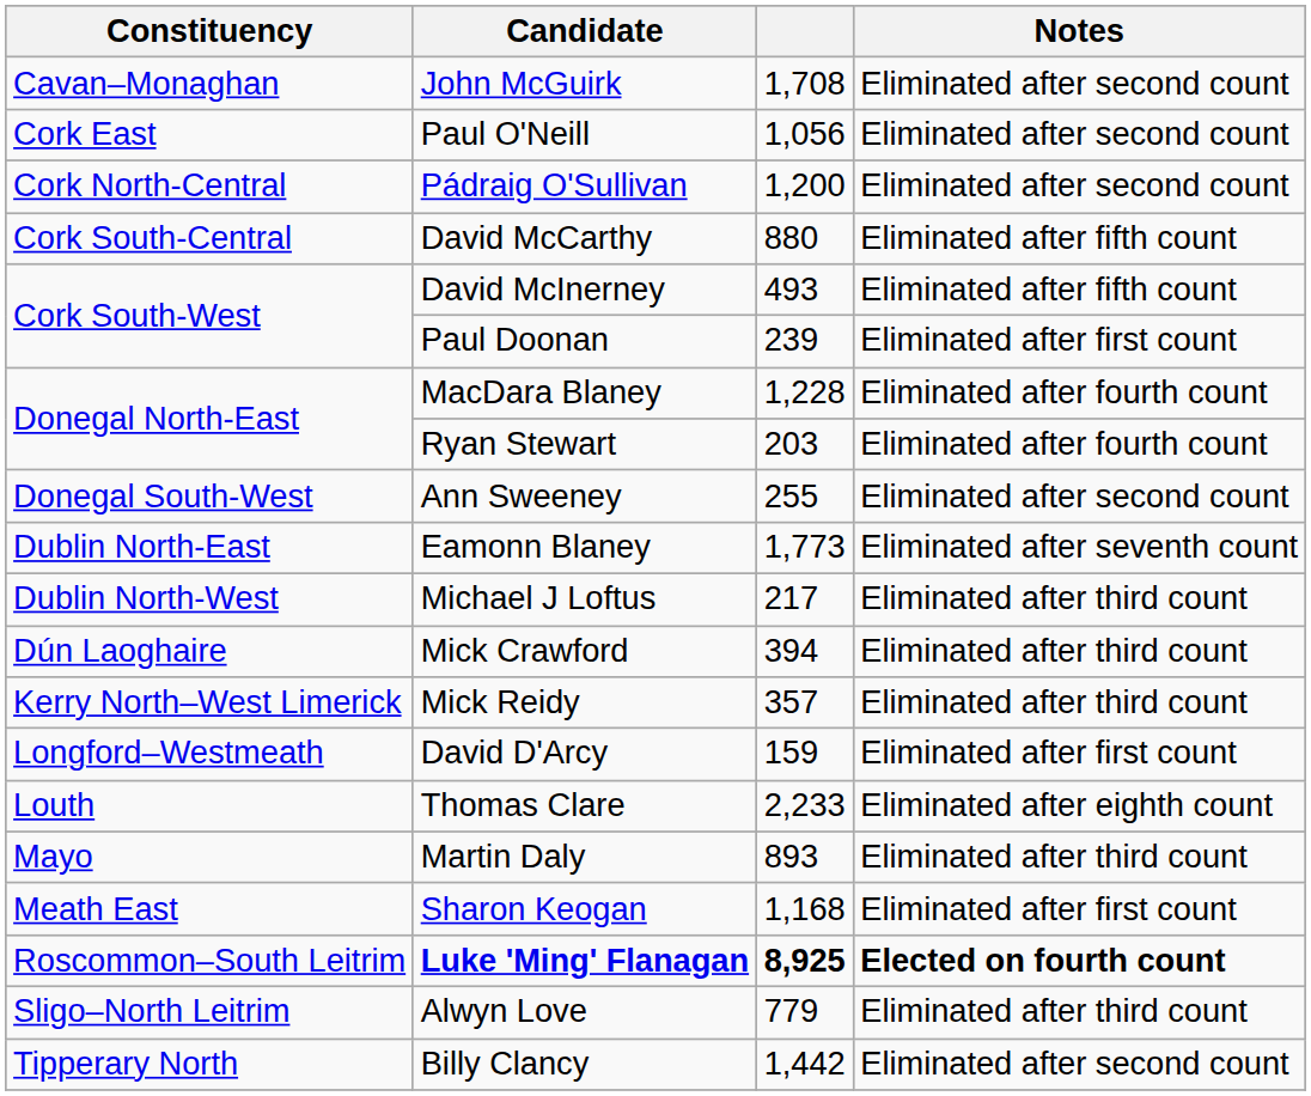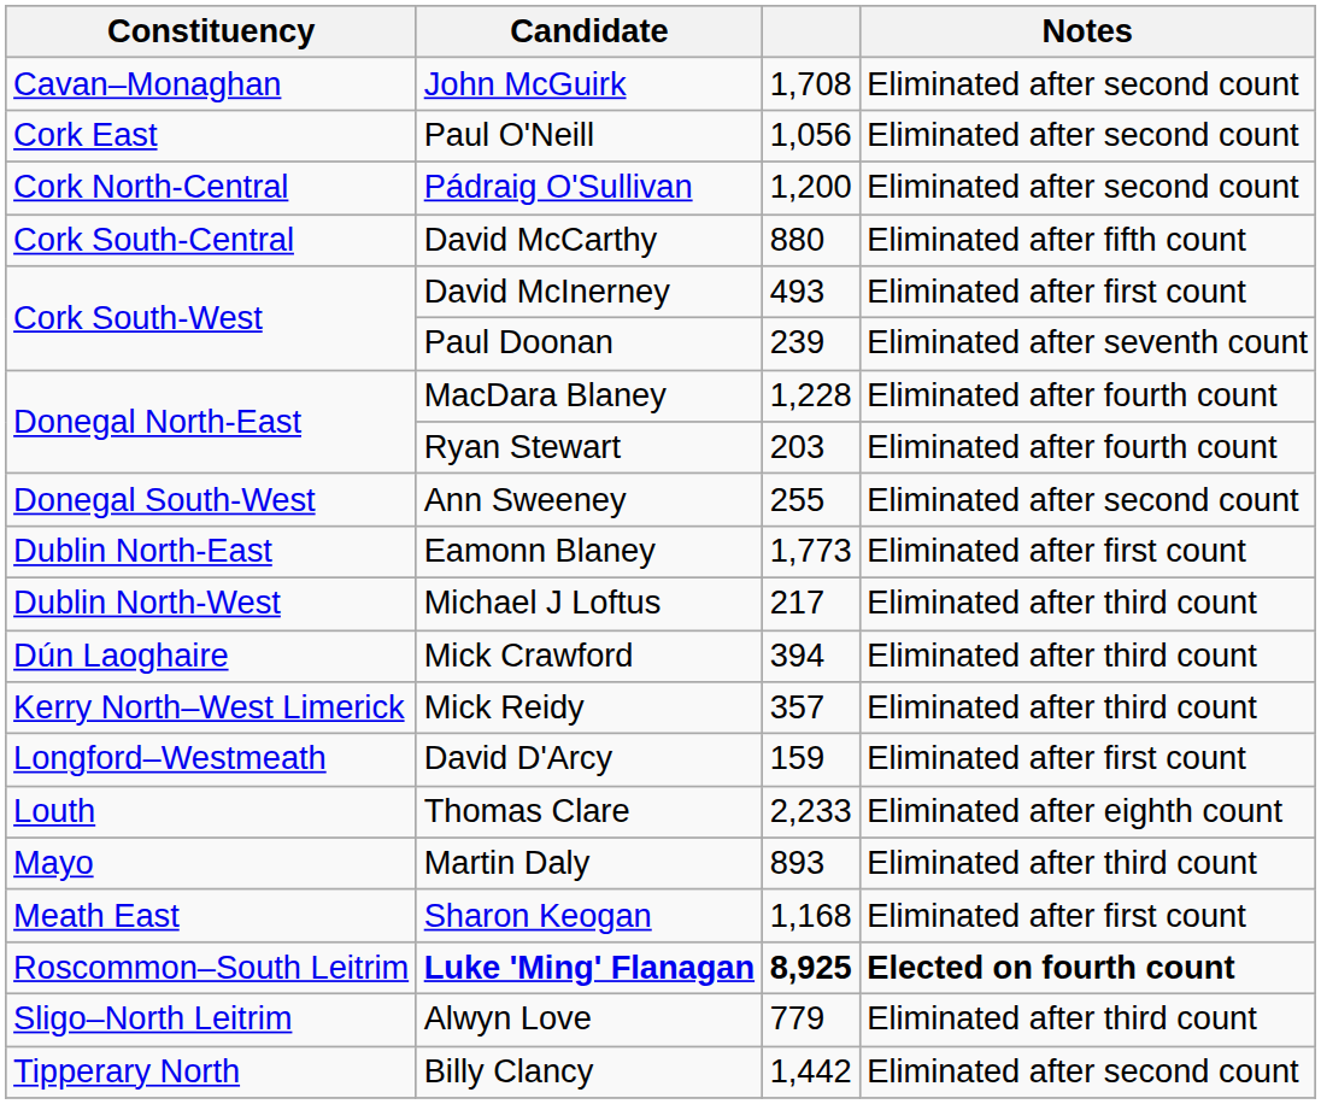 <table class="wikitable">
 <tr>
 <th>Constituency</th>
 <th>Candidate</th>
 <th></th>
 <th>Notes</th>
 </tr>
 <tr>
 <td><a href='#'>Cavan–Monaghan</a></td>
 <td><a href='#'>John McGuirk</a></td>
 <td>1,708</td>
 <td>Eliminated after second count</td>
 </tr>
 <tr>
 <td><a href='#'>Cork East</a></td>
 <td>Paul O'Neill</td>
 <td>1,056</td>
 <td>Eliminated after second count</td>
 </tr>
 <tr>
 <td><a href='#'>Cork North-Central</a></td>
 <td><a href='#'>Pádraig O'Sullivan</a></td>
 <td>1,200</td>
 <td>Eliminated after second count</td>
 </tr>
 <tr>
 <td><a href='#'>Cork South-Central</a></td>
 <td>David McCarthy</td>
 <td>880</td>
 <td>Eliminated after fifth count</td>
 </tr>
 <tr>
 <td rowspan=2><a href='#'>Cork South-West</a></td>
 <td>David McInerney</td>
 <td>493</td>
-<td>Eliminated after fifth count</td>
+<td>Eliminated after first count</td>
 </tr>
 <tr>
 <td>Paul Doonan</td>
 <td>239</td>
-<td>Eliminated after first count</td>
+<td>Eliminated after seventh count</td>
 </tr>
 <tr>
 <td rowspan=2><a href='#'>Donegal North-East</a></td>
 <td>MacDara Blaney</td>
 <td>1,228</td>
 <td>Eliminated after fourth count</td>
 </tr>
 <tr>
 <td>Ryan Stewart</td>
 <td>203</td>
 <td>Eliminated after fourth count</td>
 </tr>
 <tr>
 <td><a href='#'>Donegal South-West</a></td>
 <td>Ann Sweeney</td>
 <td>255</td>
 <td>Eliminated after second count</td>
 </tr>
 <tr>
 <td><a href='#'>Dublin North-East</a></td>
 <td>Eamonn Blaney</td>
 <td>1,773</td>
-<td>Eliminated after seventh count</td>
+<td>Eliminated after first count</td>
 </tr>
 <tr>
 <td><a href='#'>Dublin North-West</a></td>
 <td>Michael J Loftus</td>
 <td>217</td>
 <td>Eliminated after third count</td>
 </tr>
 <tr>
 <td><a href='#'>Dún Laoghaire</a></td>
 <td>Mick Crawford</td>
 <td>394</td>
 <td>Eliminated after third count</td>
 </tr>
 <tr>
 <td><a href='#'>Kerry North–West Limerick</a></td>
 <td>Mick Reidy</td>
 <td>357</td>
 <td>Eliminated after third count</td>
 </tr>
 <tr>
 <td><a href='#'>Longford–Westmeath</a></td>
 <td>David D'Arcy</td>
 <td>159</td>
 <td>Eliminated after first count</td>
 </tr>
 <tr>
 <td><a href='#'>Louth</a></td>
 <td>Thomas Clare</td>
 <td>2,233</td>
 <td>Eliminated after eighth count</td>
 </tr>
 <tr>
 <td><a href='#'>Mayo</a></td>
 <td>Martin Daly</td>
 <td>893</td>
 <td>Eliminated after third count</td>
 </tr>
 <tr>
 <td><a href='#'>Meath East</a></td>
 <td><a href='#'>Sharon Keogan</a></td>
 <td>1,168</td>
 <td>Eliminated after first count</td>
 </tr>
 <tr>
 <td><a href='#'>Roscommon–South Leitrim</a></td>
 <td><strong><a href='#'>Luke 'Ming' Flanagan</a></strong></td>
 <td><strong>8,925</strong></td>
 <td><strong>Elected on fourth count</strong></td>
 </tr>
 <tr>
 <td><a href='#'>Sligo–North Leitrim</a></td>
 <td>Alwyn Love</td>
 <td>779</td>
 <td>Eliminated after third count</td>
 </tr>
 <tr>
 <td><a href='#'>Tipperary North</a></td>
 <td>Billy Clancy</td>
 <td>1,442</td>
 <td>Eliminated after second count</td>
 </tr>
 </table>
